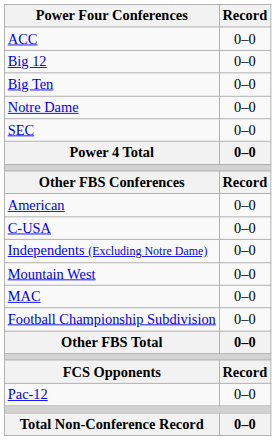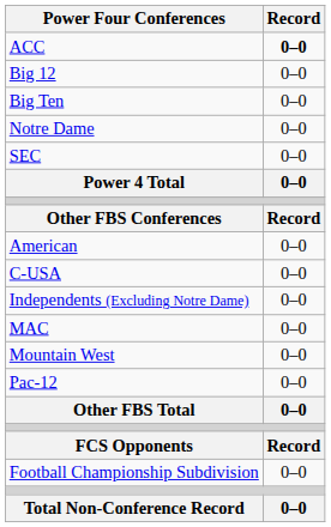 <table class="wikitable">
 <tr>
 <th>Power Four Conferences</th>
 <th>Record</th>
 </tr>
 <tr>
 <td><a href='#'>ACC</a></td>
-<td align=center>0–0</td>
+<td align=center><strong>0–0</strong></td>
 </tr>
 <tr>
 <td><a href='#'>Big 12</a></td>
 <td align=center>0–0</td>
 </tr>
 <tr>
 <td><a href='#'>Big Ten</a></td>
 <td align=center>0–0</td>
 </tr>
 <tr>
 <td><a href='#'>Notre Dame</a></td>
 <td align=center>0–0</td>
 </tr>
 <tr>
 <td><a href='#'>SEC</a></td>
 <td align=center>0–0</td>
 </tr>
 <tr>
 <th>Power 4 Total</th>
 <th>0–0</th>
 </tr>
 <tr>
 <th colspan="2" style="background:lightgrey;"></th>
 </tr>
 <tr>
 <th>Other FBS Conferences</th>
 <th>Record</th>
 </tr>
 <tr>
 <td><a href='#'>American</a></td>
 <td align=center>0–0</td>
 </tr>
 <tr>
 <td><a href='#'>C-USA</a></td>
 <td align=center>0–0</td>
 </tr>
 <tr>
 <td><a href='#'>Independents <small>(Excluding Notre Dame)</small></a></td>
 <td align=center>0–0</td>
 </tr>
 <tr>
+<td><a href='#'>MAC</a></td>
+<td align=center>0–0</td>
+</tr>
+<tr>
 <td><a href='#'>Mountain West</a></td>
 <td align=center>0–0</td>
 </tr>
 <tr>
-<td><a href='#'>MAC</a></td>
-<td align=center>0–0</td>
-</tr>
-<tr>
-<td><a href='#'>Football Championship Subdivision</a></td>
+<td><a href='#'>Pac-12</a></td>
 <td align=center>0–0</td>
 </tr>
 <tr>
 <th>Other FBS Total</th>
 <th>0–0</th>
 </tr>
 <tr>
 <th colspan="2" style="background:lightgrey;"></th>
 </tr>
 <tr>
 <th>FCS Opponents</th>
 <th>Record</th>
 </tr>
 <tr>
-<td><a href='#'>Pac-12</a></td>
+<td><a href='#'>Football Championship Subdivision</a></td>
 <td align=center>0–0</td>
 </tr>
 <tr>
 <th colspan="2" style="background:lightgrey;"></th>
 </tr>
 <tr>
 <th>Total Non-Conference Record</th>
 <th>0–0</th>
 </tr>
 </table>
